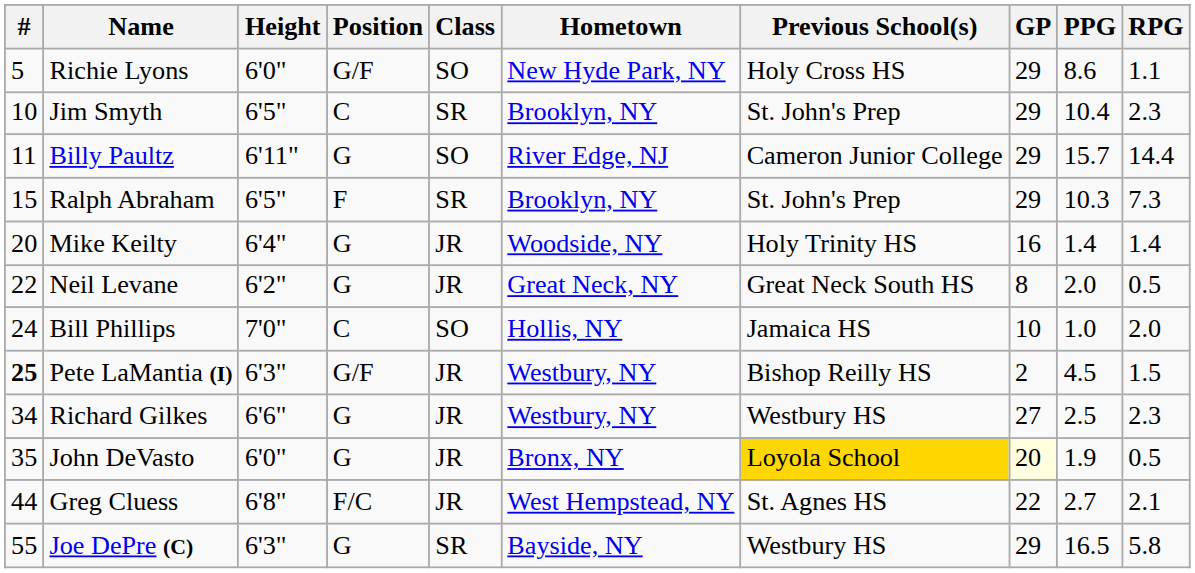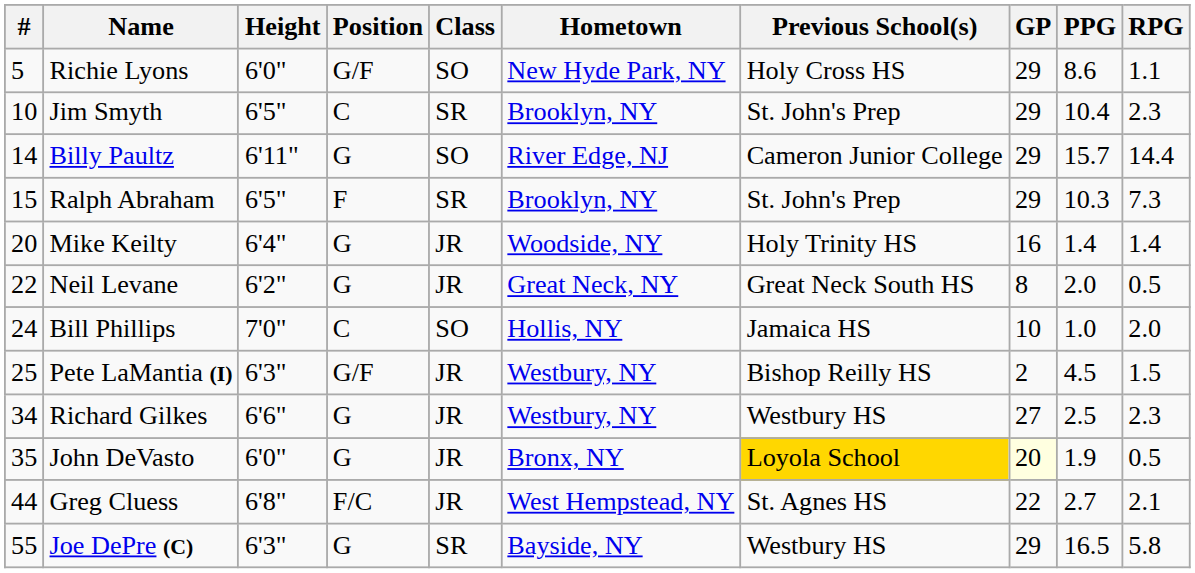 <table class="wikitable sortable" style="font-size: 90%">
 <tr>
 <th>#</th>
 <th>Name</th>
 <th>Height</th>
 <th>Position</th>
 <th>Class</th>
 <th>Hometown</th>
 <th>Previous School(s)</th>
 <th>GP</th>
 <th>PPG</th>
 <th>RPG</th>
 </tr>
 <tr>
 <td>5</td>
 <td>Richie Lyons</td>
 <td>6'0"</td>
 <td>G/F</td>
 <td>SO</td>
 <td><a href='#'>New Hyde Park, NY</a></td>
 <td>Holy Cross HS</td>
 <td>29</td>
 <td>8.6</td>
 <td>1.1</td>
 </tr>
 <tr>
 <td>10</td>
 <td>Jim Smyth</td>
 <td>6'5"</td>
 <td>C</td>
 <td>SR</td>
 <td><a href='#'>Brooklyn, NY</a></td>
 <td>St. John's Prep</td>
 <td>29</td>
 <td>10.4</td>
 <td>2.3</td>
 </tr>
 <tr>
-<td>11</td>
+<td>14</td>
 <td><a href='#'>Billy Paultz</a></td>
 <td>6'11"</td>
 <td>G</td>
 <td>SO</td>
 <td><a href='#'>River Edge, NJ</a></td>
 <td>Cameron Junior College</td>
 <td>29</td>
 <td>15.7</td>
 <td>14.4</td>
 </tr>
 <tr>
 <td>15</td>
 <td>Ralph Abraham</td>
 <td>6'5"</td>
 <td>F</td>
 <td>SR</td>
 <td><a href='#'>Brooklyn, NY</a></td>
 <td>St. John's Prep</td>
 <td>29</td>
 <td>10.3</td>
 <td>7.3</td>
 </tr>
 <tr>
 <td>20</td>
 <td>Mike Keilty</td>
 <td>6'4"</td>
 <td>G</td>
 <td>JR</td>
 <td><a href='#'>Woodside, NY</a></td>
 <td>Holy Trinity HS</td>
 <td>16</td>
 <td>1.4</td>
 <td>1.4</td>
 </tr>
 <tr>
 <td>22</td>
 <td>Neil Levane</td>
 <td>6'2"</td>
 <td>G</td>
 <td>JR</td>
 <td><a href='#'>Great Neck, NY</a></td>
 <td>Great Neck South HS</td>
 <td>8</td>
 <td>2.0</td>
 <td>0.5</td>
 </tr>
 <tr>
 <td>24</td>
 <td>Bill Phillips</td>
 <td>7'0"</td>
 <td>C</td>
 <td>SO</td>
 <td><a href='#'>Hollis, NY</a></td>
 <td>Jamaica HS</td>
 <td>10</td>
 <td>1.0</td>
 <td>2.0</td>
 </tr>
 <tr>
-<td><strong>25</strong></td>
+<td>25</td>
 <td>Pete LaMantia <small><strong>(I)</strong></small></td>
 <td>6'3"</td>
 <td>G/F</td>
 <td>JR</td>
 <td><a href='#'>Westbury, NY</a></td>
 <td>Bishop Reilly HS</td>
 <td>2</td>
 <td>4.5</td>
 <td>1.5</td>
 </tr>
 <tr>
 <td>34</td>
 <td>Richard Gilkes</td>
 <td>6'6"</td>
 <td>G</td>
 <td>JR</td>
 <td><a href='#'>Westbury, NY</a></td>
 <td>Westbury HS</td>
 <td>27</td>
 <td>2.5</td>
 <td>2.3</td>
 </tr>
 <tr>
 <td>35</td>
 <td>John DeVasto</td>
 <td>6'0"</td>
 <td>G</td>
 <td>JR</td>
 <td><a href='#'>Bronx, NY</a></td>
 <td style="background: gold;">Loyola School</td>
 <td style="background: lightyellow;">20</td>
 <td>1.9</td>
 <td>0.5</td>
 </tr>
 <tr>
 <td>44</td>
 <td>Greg Cluess</td>
 <td>6'8"</td>
 <td>F/C</td>
 <td>JR</td>
 <td><a href='#'>West Hempstead, NY</a></td>
 <td>St. Agnes HS</td>
 <td>22</td>
 <td>2.7</td>
 <td>2.1</td>
 </tr>
 <tr>
 <td>55</td>
 <td><a href='#'>Joe DePre</a> <small><strong>(C)</strong></small></td>
 <td>6'3"</td>
 <td>G</td>
 <td>SR</td>
 <td><a href='#'>Bayside, NY</a></td>
 <td>Westbury  HS</td>
 <td>29</td>
 <td>16.5</td>
 <td>5.8</td>
 </tr>
 </table>
